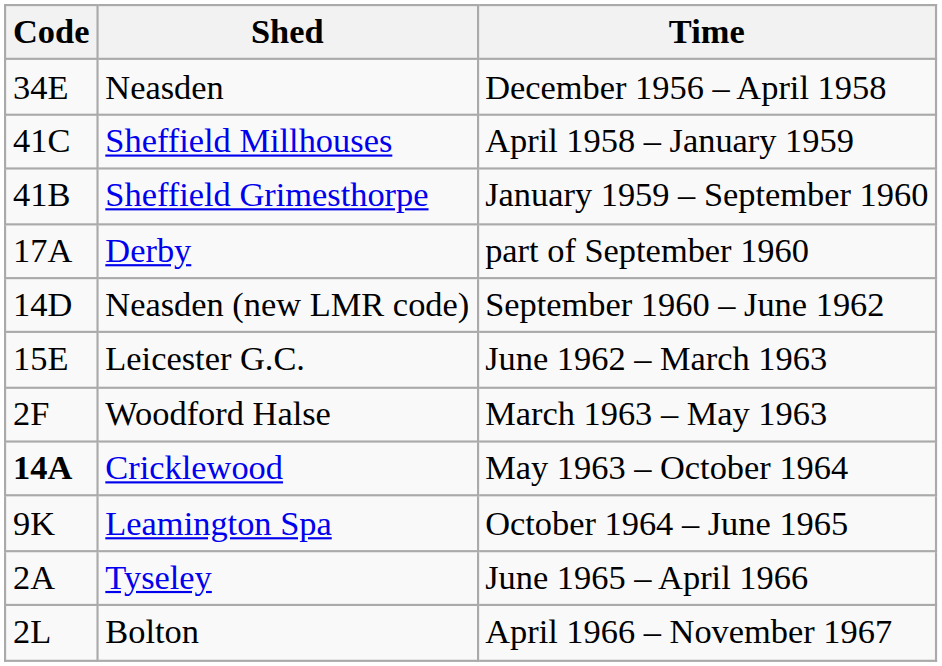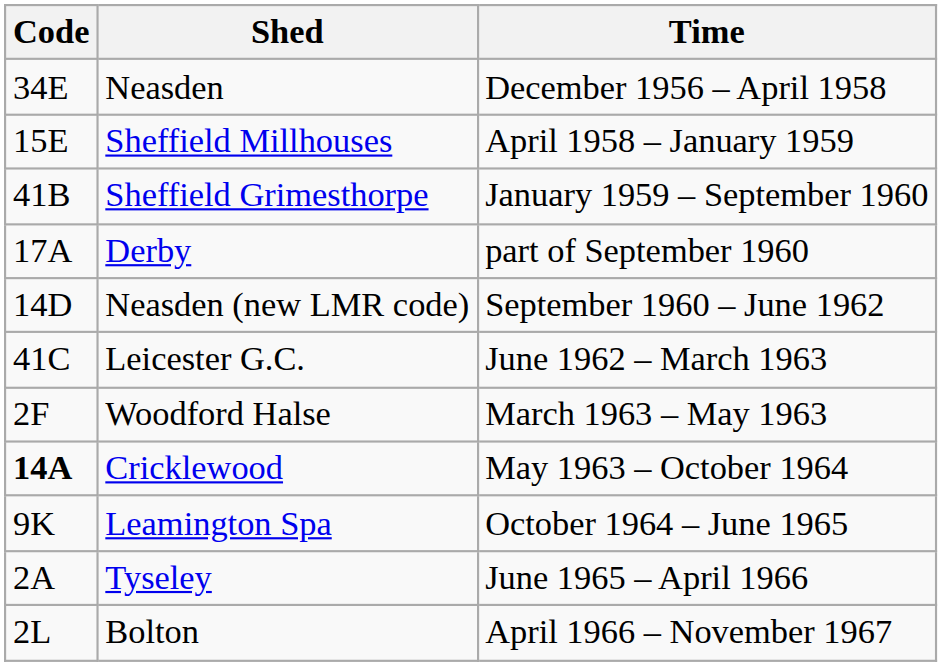 <table class=wikitable>
 <tr>
 <th>Code</th>
 <th>Shed</th>
 <th>Time</th>
 </tr>
 <tr>
 <td>34E</td>
 <td>Neasden</td>
 <td>December 1956 – April 1958</td>
 </tr>
 <tr>
-<td>41C</td>
+<td>15E</td>
 <td><a href='#'>Sheffield Millhouses</a></td>
 <td>April 1958 – January 1959</td>
 </tr>
 <tr>
 <td>41B</td>
 <td><a href='#'>Sheffield Grimesthorpe</a></td>
 <td>January 1959 – September 1960</td>
 </tr>
 <tr>
 <td>17A</td>
 <td><a href='#'>Derby</a></td>
 <td>part of September 1960</td>
 </tr>
 <tr>
 <td>14D</td>
 <td>Neasden (new LMR code)</td>
 <td>September 1960 – June 1962</td>
 </tr>
 <tr>
-<td>15E</td>
+<td>41C</td>
 <td>Leicester G.C.</td>
 <td>June 1962 – March 1963</td>
 </tr>
 <tr>
 <td>2F</td>
 <td>Woodford Halse</td>
 <td>March 1963 – May 1963</td>
 </tr>
 <tr>
 <td><strong>14A</strong></td>
 <td><a href='#'>Cricklewood</a></td>
 <td>May 1963 – October 1964</td>
 </tr>
 <tr>
 <td>9K</td>
 <td><a href='#'>Leamington Spa</a></td>
 <td>October 1964 – June 1965</td>
 </tr>
 <tr>
 <td>2A</td>
 <td><a href='#'>Tyseley</a></td>
 <td>June 1965 – April 1966</td>
 </tr>
 <tr>
 <td>2L</td>
 <td>Bolton</td>
 <td>April 1966 – November 1967</td>
 </tr>
 </table>
